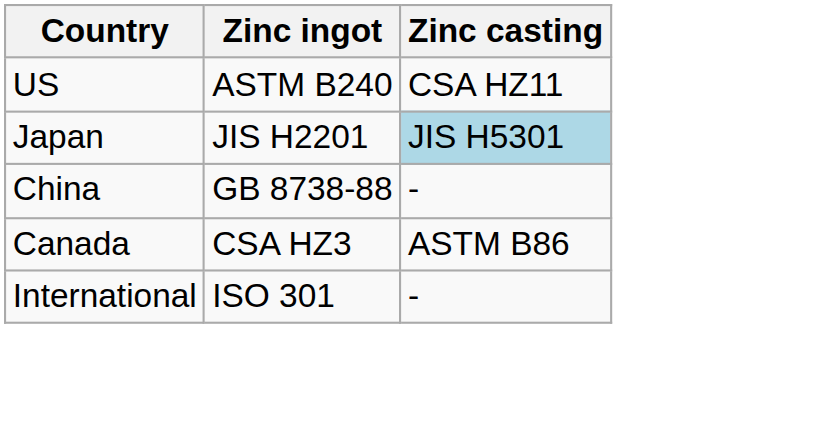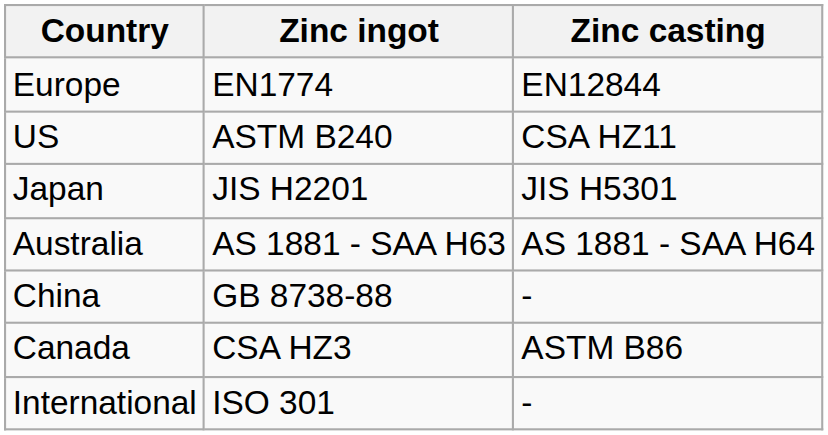 <table class="wikitable">
 <tr>
 <th>Country</th>
 <th>Zinc ingot</th>
 <th>Zinc casting</th>
+</tr>
+<tr>
+<td>Europe</td>
+<td>EN1774</td>
+<td>EN12844</td>
 </tr>
 <tr>
 <td>US</td>
 <td>ASTM B240</td>
 <td>CSA HZ11</td>
 </tr>
 <tr>
 <td>Japan</td>
 <td>JIS H2201</td>
-<td style="background: lightblue;">JIS H5301</td>
+<td>JIS H5301</td>
+</tr>
+<tr>
+<td>Australia</td>
+<td>AS 1881 - SAA H63</td>
+<td>AS 1881 - SAA H64</td>
 </tr>
 <tr>
 <td>China</td>
 <td>GB 8738-88</td>
 <td>-</td>
 </tr>
 <tr>
 <td>Canada</td>
 <td>CSA HZ3</td>
 <td>ASTM B86</td>
 </tr>
 <tr>
 <td>International</td>
 <td>ISO 301</td>
 <td>-</td>
 </tr>
 </table>
